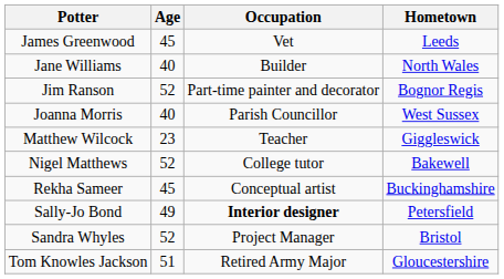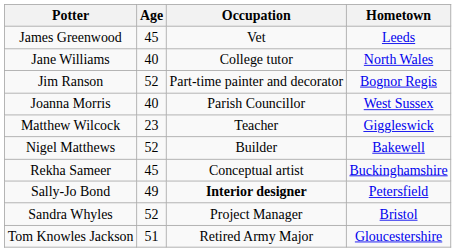 <table class="wikitable" style="text-align:center">
 <tr>
 <th>Potter</th>
 <th>Age</th>
 <th>Occupation</th>
 <th>Hometown</th>
 </tr>
 <tr>
 <td>James Greenwood</td>
 <td>45</td>
 <td>Vet</td>
 <td><a href='#'>Leeds</a></td>
 </tr>
 <tr>
 <td>Jane Williams</td>
 <td>40</td>
-<td>Builder</td>
+<td>College tutor</td>
 <td><a href='#'>North Wales</a></td>
 </tr>
 <tr>
 <td>Jim Ranson</td>
 <td>52</td>
 <td>Part-time painter and decorator</td>
 <td><a href='#'>Bognor Regis</a></td>
 </tr>
 <tr>
 <td>Joanna Morris</td>
 <td>40</td>
 <td>Parish Councillor</td>
 <td><a href='#'>West Sussex</a></td>
 </tr>
 <tr>
 <td>Matthew Wilcock</td>
 <td>23</td>
 <td>Teacher</td>
 <td><a href='#'>Giggleswick</a></td>
 </tr>
 <tr>
 <td>Nigel Matthews</td>
 <td>52</td>
-<td>College tutor</td>
+<td>Builder</td>
 <td><a href='#'>Bakewell</a></td>
 </tr>
 <tr>
 <td>Rekha Sameer</td>
 <td>45</td>
 <td>Conceptual artist</td>
 <td><a href='#'>Buckinghamshire</a></td>
 </tr>
 <tr>
 <td>Sally-Jo Bond</td>
 <td>49</td>
 <td><strong>Interior designer</strong></td>
 <td><a href='#'>Petersfield</a></td>
 </tr>
 <tr>
 <td>Sandra Whyles</td>
 <td>52</td>
 <td>Project Manager</td>
 <td><a href='#'>Bristol</a></td>
 </tr>
 <tr>
 <td>Tom Knowles Jackson</td>
 <td>51</td>
 <td>Retired Army Major</td>
 <td><a href='#'>Gloucestershire</a></td>
 </tr>
 </table>
